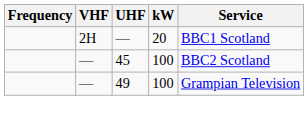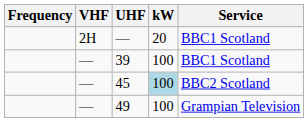 <table class="wikitable sortable">
 <tr>
 <th>Frequency</th>
 <th>VHF</th>
 <th>UHF</th>
 <th>kW</th>
 <th>Service</th>
 </tr>
 <tr>
 <td></td>
 <td>2H</td>
 <td>—</td>
 <td>20</td>
 <td><a href='#'>BBC1 Scotland</a></td>
 </tr>
 <tr>
 <td></td>
 <td>—</td>
+<td>39</td>
+<td>100</td>
+<td><a href='#'>BBC1 Scotland</a></td>
+</tr>
+<tr>
+<td></td>
+<td>—</td>
 <td>45</td>
-<td>100</td>
+<td style="background: lightblue;">100</td>
 <td><a href='#'>BBC2 Scotland</a></td>
 </tr>
 <tr>
 <td></td>
 <td>—</td>
 <td>49</td>
 <td>100</td>
 <td><a href='#'>Grampian Television</a></td>
 </tr>
 </table>
